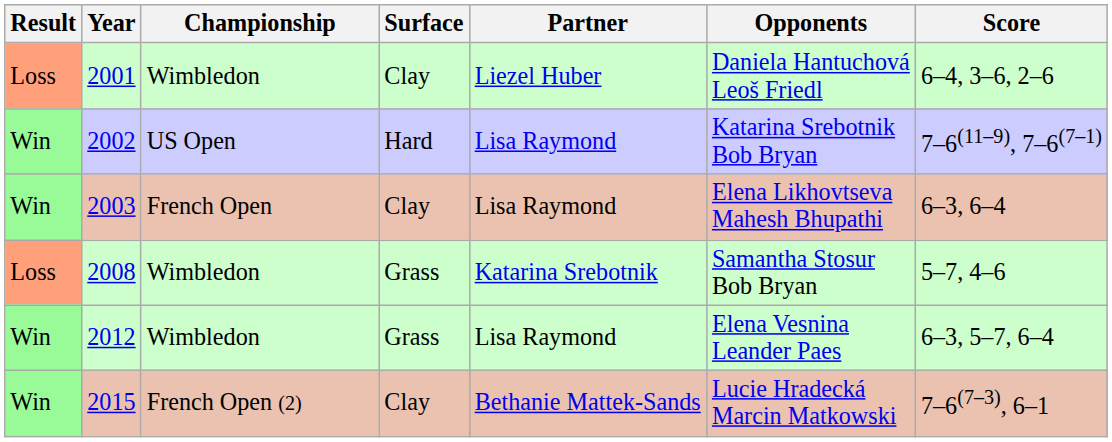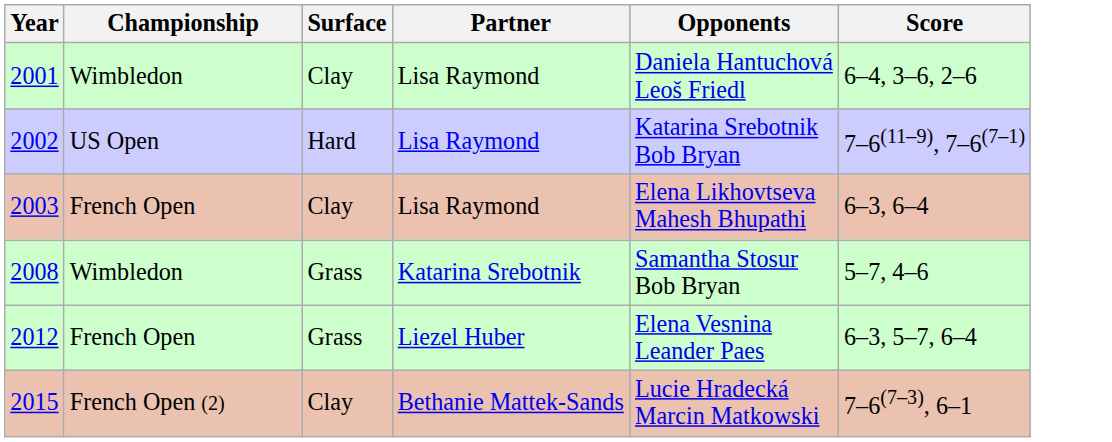 <table class="sortable wikitable">
 <tr>
-<th>Result</th>
 <th>Year</th>
 <th width=150>Championship</th>
 <th>Surface</th>
 <th>Partner</th>
 <th>Opponents</th>
 <th class="unsortable">Score</th>
 </tr>
 <tr bgcolor=CCFFCC>
-<td bgcolor=FFA07A>Loss</td>
 <td><a href='#'>2001</a></td>
 <td>Wimbledon</td>
 <td>Clay</td>
-<td> <a href='#'>Liezel Huber</a></td>
+<td> Lisa Raymond</td>
 <td> <a href='#'>Daniela Hantuchová</a> <br> <a href='#'>Leoš Friedl</a></td>
 <td>6–4, 3–6, 2–6</td>
 </tr>
 <tr bgcolor=CCCCFF>
-<td bgcolor=98FB98>Win</td>
 <td><a href='#'>2002</a></td>
 <td>US Open</td>
 <td>Hard</td>
 <td> <a href='#'>Lisa Raymond</a></td>
 <td> <a href='#'>Katarina Srebotnik</a><br> <a href='#'>Bob Bryan</a></td>
 <td>7–6<sup>(11–9)</sup>, 7–6<sup>(7–1)</sup></td>
 </tr>
 <tr bgcolor=EBC2AF>
-<td bgcolor=98FB98>Win</td>
 <td><a href='#'>2003</a></td>
 <td>French Open</td>
 <td>Clay</td>
 <td> Lisa Raymond</td>
 <td> <a href='#'>Elena Likhovtseva</a><br> <a href='#'>Mahesh Bhupathi</a></td>
 <td>6–3, 6–4</td>
 </tr>
 <tr bgcolor=CCFFCC>
-<td bgcolor=FFA07A>Loss</td>
 <td><a href='#'>2008</a></td>
 <td>Wimbledon</td>
 <td>Grass</td>
 <td> <a href='#'>Katarina Srebotnik</a></td>
 <td> <a href='#'>Samantha Stosur</a> <br>  Bob Bryan</td>
 <td>5–7, 4–6</td>
 </tr>
 <tr bgcolor=CCFFCC>
-<td bgcolor=98FB98>Win</td>
 <td><a href='#'>2012</a></td>
-<td>Wimbledon</td>
+<td>French Open</td>
 <td>Grass</td>
-<td> Lisa Raymond</td>
+<td> <a href='#'>Liezel Huber</a></td>
 <td> <a href='#'>Elena Vesnina</a><br> <a href='#'>Leander Paes</a></td>
 <td>6–3, 5–7, 6–4</td>
 </tr>
 <tr bgcolor=EBC2AF>
-<td bgcolor=98FB98>Win</td>
 <td><a href='#'>2015</a></td>
 <td>French Open <small>(2)</small></td>
 <td>Clay</td>
 <td> <a href='#'>Bethanie Mattek-Sands</a></td>
 <td> <a href='#'>Lucie Hradecká</a><br> <a href='#'>Marcin Matkowski</a></td>
 <td>7–6<sup>(7–3)</sup>, 6–1</td>
 </tr>
 </table>
